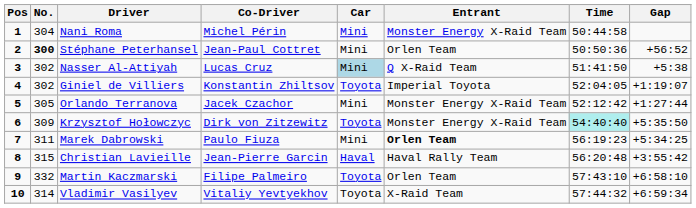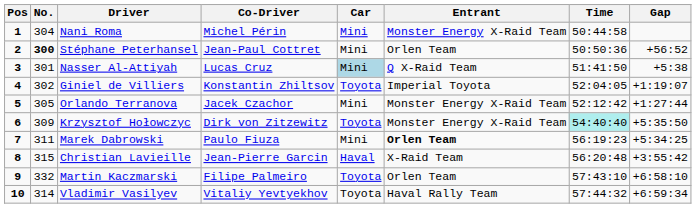 <table class="wikitable" style="font-size:85%;">
 <tr>
 <th>Pos</th>
 <th>No.</th>
 <th>Driver</th>
 <th>Co-Driver</th>
 <th>Car</th>
 <th>Entrant</th>
 <th>Time</th>
 <th>Gap</th>
 </tr>
 <tr>
 <td align=center><strong>1</strong></td>
 <td>304</td>
 <td> <a href='#'>Nani Roma</a></td>
 <td> <a href='#'>Michel Périn</a></td>
 <td><a href='#'>Mini</a></td>
 <td><a href='#'>Monster Energy</a> X-Raid Team</td>
 <td>50:44:58</td>
 <td></td>
 </tr>
 <tr>
 <td align=center><strong>2</strong></td>
 <td><strong>300</strong></td>
 <td> <a href='#'>Stéphane Peterhansel</a></td>
 <td> <a href='#'>Jean-Paul Cottret</a></td>
 <td>Mini</td>
 <td>Orlen Team</td>
 <td>50:50:36</td>
 <td align=right>+56:52</td>
 </tr>
 <tr>
 <td align=center><strong>3</strong></td>
-<td>302</td>
+<td>301</td>
 <td> <a href='#'>Nasser Al-Attiyah</a></td>
 <td> <a href='#'>Lucas Cruz</a></td>
 <td style="background: lightblue;">Mini</td>
 <td><a href='#'>Q</a> X-Raid Team</td>
 <td>51:41:50</td>
 <td align=right>+5:38</td>
 </tr>
 <tr>
 <td align=center><strong>4</strong></td>
 <td>302</td>
 <td> <a href='#'>Giniel de Villiers</a></td>
 <td> <a href='#'>Konstantin Zhiltsov</a></td>
 <td><a href='#'>Toyota</a></td>
 <td>Imperial Toyota</td>
 <td>52:04:05</td>
 <td align=right>+1:19:07</td>
 </tr>
 <tr>
 <td align=center><strong>5</strong></td>
 <td>305</td>
 <td> <a href='#'>Orlando Terranova</a></td>
 <td> <a href='#'>Jacek Czachor</a></td>
 <td>Mini</td>
 <td>Monster Energy X-Raid Team</td>
 <td>52:12:42</td>
 <td align=right>+1:27:44</td>
 </tr>
 <tr>
 <td align=center><strong>6</strong></td>
 <td>309</td>
 <td> <a href='#'>Krzysztof Hołowczyc</a></td>
 <td> <a href='#'>Dirk von Zitzewitz</a></td>
 <td><a href='#'>Toyota</a></td>
 <td>Monster Energy X-Raid Team</td>
 <td style="background: paleturquoise;">54:40:40</td>
 <td align=right>+5:35:50</td>
 </tr>
 <tr>
 <td align=center><strong>7</strong></td>
 <td>311</td>
 <td> <a href='#'>Marek Dabrowski</a></td>
 <td> <a href='#'>Paulo Fiuza</a></td>
 <td>Mini</td>
 <td><strong>Orlen Team</strong></td>
 <td>56:19:23</td>
 <td align=right>+5:34:25</td>
 </tr>
 <tr>
 <td align=center><strong>8</strong></td>
 <td>315</td>
 <td> <a href='#'>Christian Lavieille</a></td>
 <td> <a href='#'>Jean-Pierre Garcin</a></td>
 <td><a href='#'>Haval</a></td>
-<td>Haval Rally Team</td>
+<td>X-Raid Team</td>
 <td>56:20:48</td>
 <td align=right>+3:55:42</td>
 </tr>
 <tr>
 <td align=center><strong>9</strong></td>
 <td>332</td>
 <td> <a href='#'>Martin Kaczmarski</a></td>
 <td> <a href='#'>Filipe Palmeiro</a></td>
 <td><a href='#'>Toyota</a></td>
 <td>Orlen Team</td>
 <td>57:43:10</td>
 <td align=right>+6:58:10</td>
 </tr>
 <tr>
 <td align=center><strong>10</strong></td>
 <td>314</td>
 <td> <a href='#'>Vladimir Vasilyev</a></td>
 <td> <a href='#'>Vitaliy Yevtyekhov</a></td>
 <td>Toyota</td>
-<td>X-Raid Team</td>
+<td>Haval Rally Team</td>
 <td>57:44:32</td>
 <td align=right>+6:59:34</td>
 </tr>
 </table>
